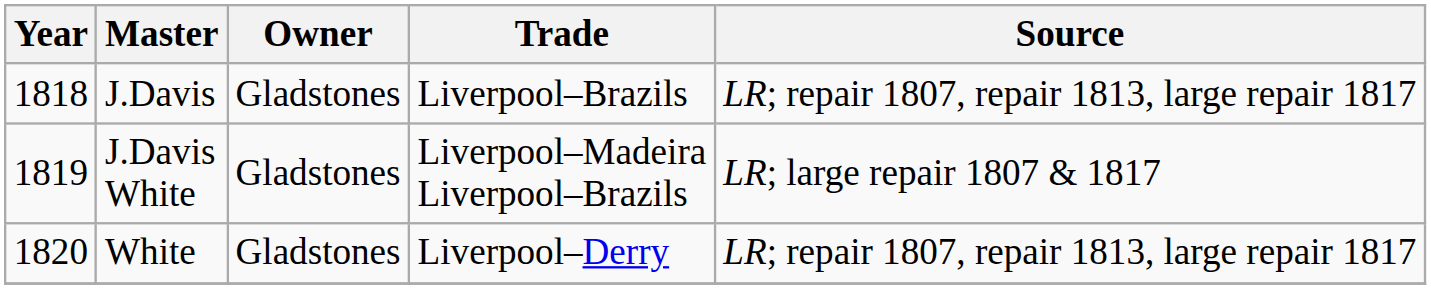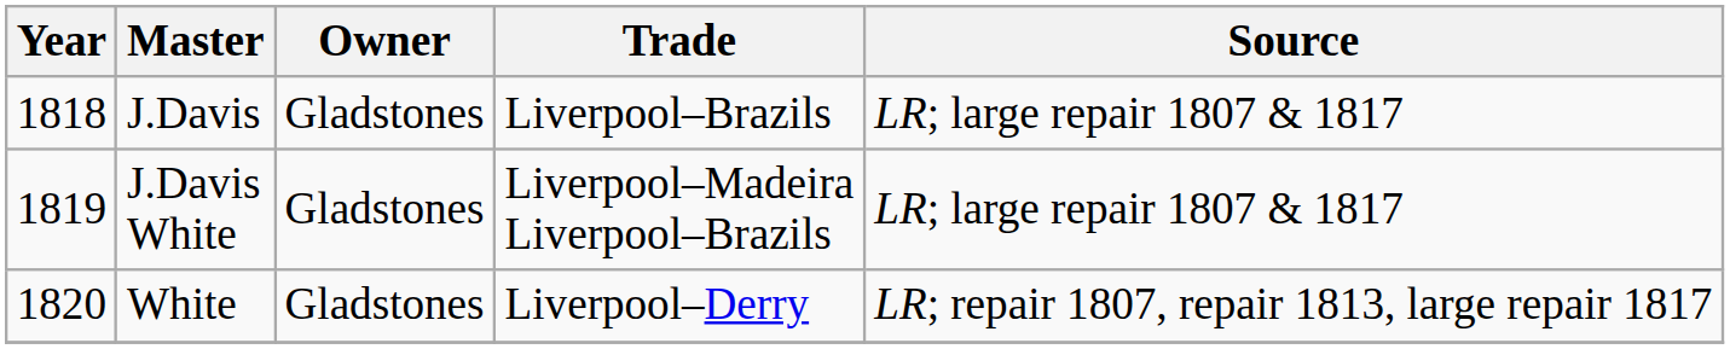 <table class=" wikitable">
 <tr>
 <th>Year</th>
 <th>Master</th>
 <th>Owner</th>
 <th>Trade</th>
 <th>Source</th>
 </tr>
 <tr>
 <td>1818</td>
 <td>J.Davis</td>
 <td>Gladstones</td>
 <td>Liverpool–Brazils</td>
-<td><em>LR</em>; repair 1807, repair 1813, large repair 1817</td>
+<td><em>LR</em>; large repair 1807 & 1817</td>
 </tr>
 <tr>
 <td>1819</td>
 <td>J.Davis<br>White</td>
 <td>Gladstones</td>
 <td>Liverpool–Madeira<br>Liverpool–Brazils</td>
 <td><em>LR</em>; large repair 1807 & 1817</td>
 </tr>
 <tr>
 <td>1820</td>
 <td>White</td>
 <td>Gladstones</td>
 <td>Liverpool–<a href='#'>Derry</a></td>
 <td><em>LR</em>; repair 1807, repair 1813, large repair 1817</td>
 </tr>
 <tr>
 </tr>
 </table>
